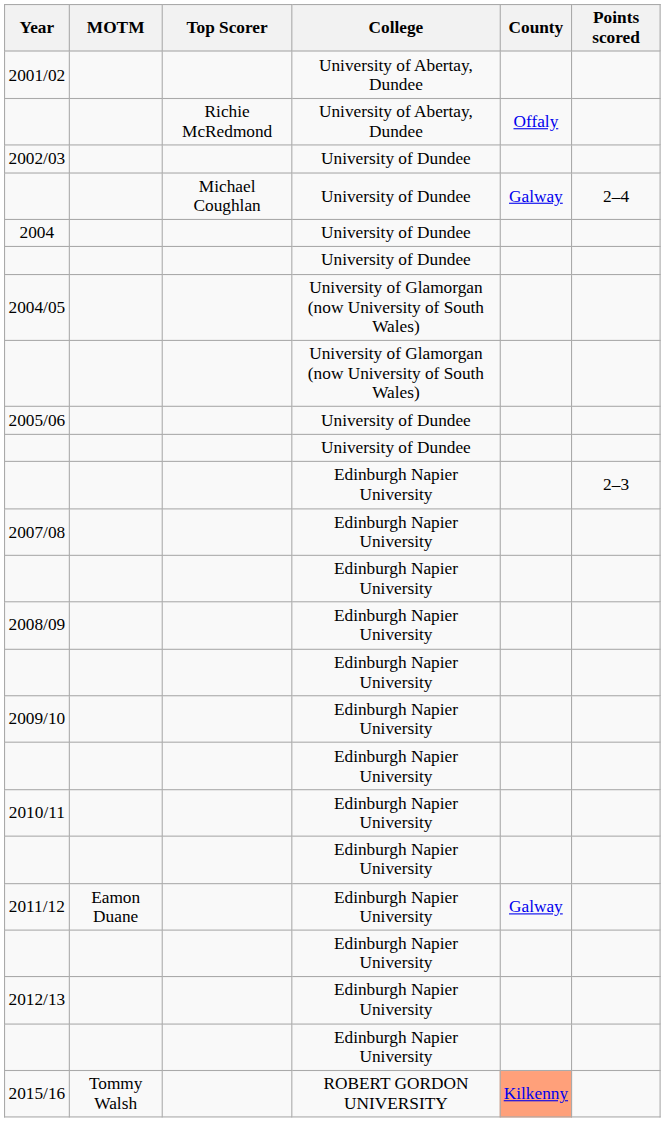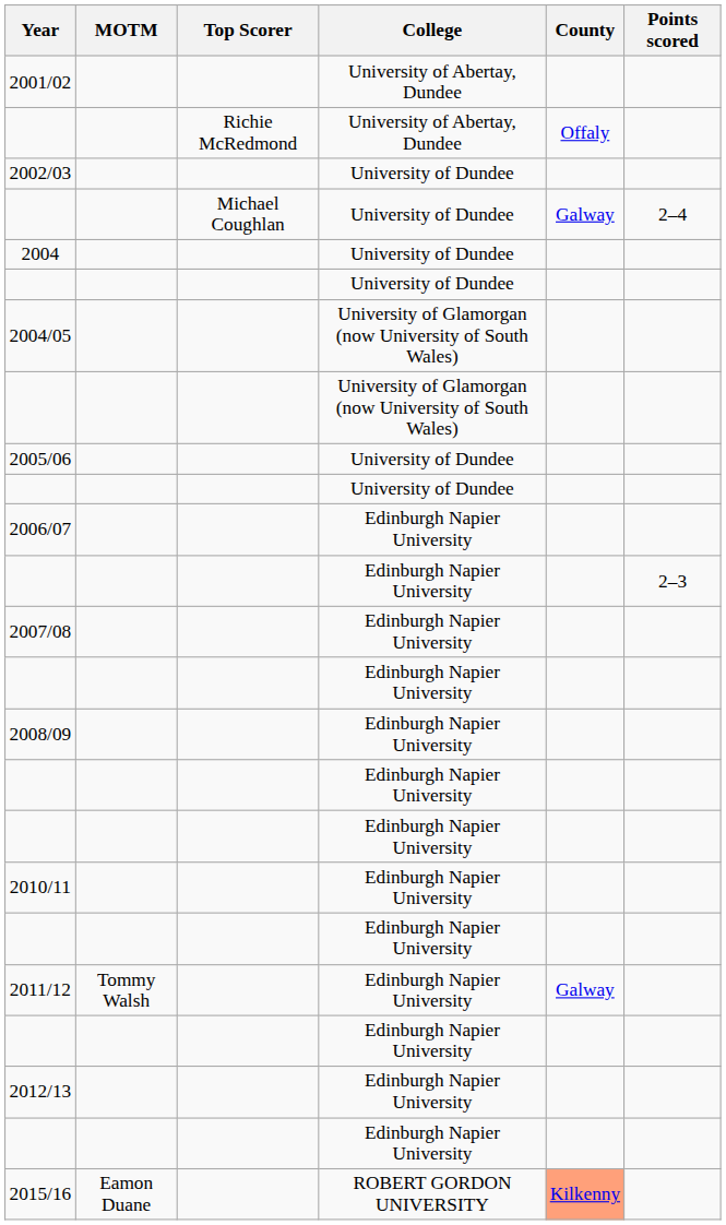 <table class="wikitable">
 <tr style="background:#efefef">
 <th>Year</th>
 <th>MOTM</th>
 <th>Top Scorer</th>
 <th>College</th>
 <th>County</th>
 <th>Points scored</th>
 </tr>
 <tr align="center">
 <td>2001/02</td>
 <td></td>
 <td></td>
 <td>University of Abertay, Dundee</td>
 <td></td>
 <td></td>
 </tr>
 <tr align="center">
 <td></td>
 <td></td>
 <td>Richie McRedmond</td>
 <td>University of Abertay, Dundee</td>
 <td><a href='#'>Offaly</a></td>
 <td></td>
 </tr>
 <tr align="center">
 <td>2002/03</td>
 <td></td>
 <td></td>
 <td>University of Dundee</td>
 <td></td>
 <td></td>
 </tr>
 <tr align="center">
 <td></td>
 <td></td>
 <td>Michael Coughlan</td>
 <td>University of Dundee</td>
 <td><a href='#'>Galway</a></td>
 <td>2–4</td>
 </tr>
 <tr align="center">
 <td>2004</td>
 <td></td>
 <td></td>
 <td>University of Dundee</td>
 <td></td>
 <td></td>
 </tr>
 <tr align="center">
 <td></td>
 <td></td>
 <td></td>
 <td>University of Dundee</td>
 <td></td>
 <td></td>
 </tr>
 <tr align="center">
 <td>2004/05</td>
 <td></td>
 <td></td>
 <td>University of Glamorgan<br>(now University of South Wales)</td>
 <td></td>
 <td></td>
 </tr>
 <tr align="center">
 <td></td>
 <td></td>
 <td></td>
 <td>University of Glamorgan<br>(now University of South Wales)</td>
 <td></td>
 <td></td>
 </tr>
 <tr align="center">
 <td>2005/06</td>
 <td></td>
 <td></td>
 <td>University of Dundee</td>
 <td></td>
 <td></td>
 </tr>
 <tr align="center">
 <td></td>
 <td></td>
 <td></td>
 <td>University of Dundee</td>
 <td></td>
 <td></td>
 </tr>
 <tr align="center">
+<td>2006/07</td>
+<td></td>
+<td></td>
+<td>Edinburgh Napier University</td>
+<td></td>
+<td></td>
+</tr>
+<tr align="center">
 <td></td>
 <td></td>
 <td></td>
 <td>Edinburgh Napier University</td>
 <td></td>
 <td>2–3</td>
 </tr>
 <tr align="center">
 <td>2007/08</td>
 <td></td>
 <td></td>
 <td>Edinburgh Napier University</td>
 <td></td>
 <td></td>
 </tr>
 <tr align="center">
 <td></td>
 <td></td>
 <td></td>
 <td>Edinburgh Napier University</td>
 <td></td>
 <td></td>
 </tr>
 <tr align="center">
 <td>2008/09</td>
 <td></td>
 <td></td>
 <td>Edinburgh Napier University</td>
 <td></td>
 <td></td>
 </tr>
 <tr align="center">
 <td></td>
 <td></td>
 <td></td>
 <td>Edinburgh Napier University</td>
 <td></td>
 <td></td>
 </tr>
 <tr align="center">
-<td>2009/10</td>
-<td></td>
-<td></td>
-<td>Edinburgh Napier University</td>
-<td></td>
-<td></td>
-</tr>
-<tr align="center">
 <td></td>
 <td></td>
 <td></td>
 <td>Edinburgh Napier University</td>
 <td></td>
 <td></td>
 </tr>
 <tr align="center">
 <td>2010/11</td>
 <td></td>
 <td></td>
 <td>Edinburgh Napier University</td>
 <td></td>
 <td></td>
 </tr>
 <tr align="center">
 <td></td>
 <td></td>
 <td></td>
 <td>Edinburgh Napier University</td>
 <td></td>
 <td></td>
 </tr>
 <tr align="center">
 <td>2011/12</td>
-<td>Eamon Duane</td>
+<td>Tommy Walsh</td>
 <td></td>
 <td>Edinburgh Napier University</td>
 <td><a href='#'>Galway</a></td>
 <td></td>
 </tr>
 <tr align="center">
 <td></td>
 <td></td>
 <td></td>
 <td>Edinburgh Napier University</td>
 <td></td>
 <td></td>
 </tr>
 <tr align="center">
 <td>2012/13</td>
 <td></td>
 <td></td>
 <td>Edinburgh Napier University</td>
 <td></td>
 <td></td>
 </tr>
 <tr align="center">
 <td></td>
 <td></td>
 <td></td>
 <td>Edinburgh Napier University</td>
 <td></td>
 <td></td>
 </tr>
 <tr align="center">
 <td>2015/16</td>
-<td>Tommy Walsh</td>
+<td>Eamon Duane</td>
 <td></td>
 <td>ROBERT GORDON UNIVERSITY</td>
 <td style="background: lightsalmon;"><a href='#'>Kilkenny</a></td>
 <td></td>
 </tr>
 </table>
